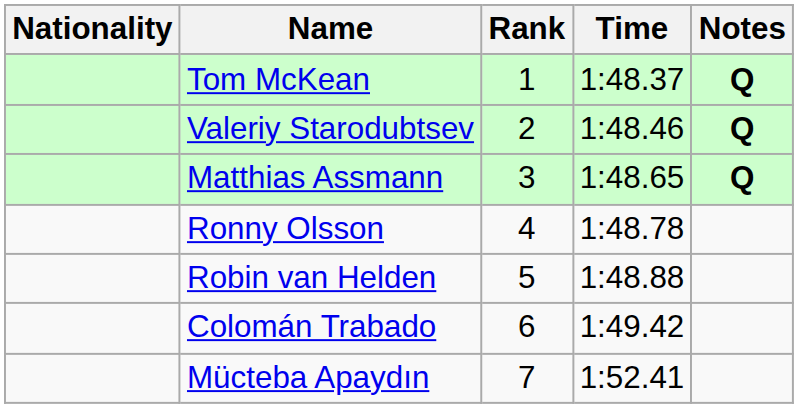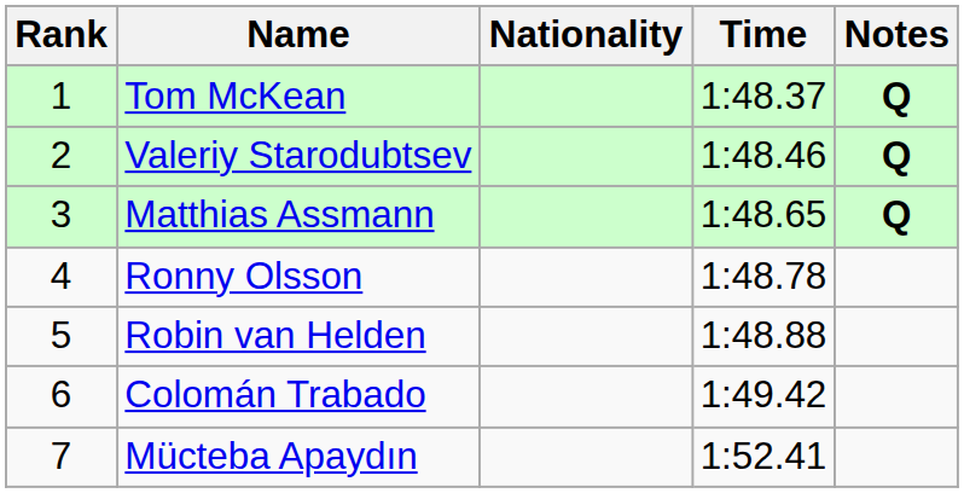 <table class="wikitable sortable" style="text-align:center">
 <tr>
+<th>Rank</th>
+<th>Name</th>
 <th>Nationality</th>
-<th>Name</th>
-<th>Rank</th>
 <th>Time</th>
 <th>Notes</th>
 </tr>
 <tr bgcolor=ccffcc>
+<td>1</td>
+<td align=left><a href='#'>Tom McKean</a></td>
 <td align=left></td>
-<td align=left><a href='#'>Tom McKean</a></td>
-<td>1</td>
 <td>1:48.37</td>
 <td><strong>Q</strong></td>
 </tr>
 <tr bgcolor=ccffcc>
+<td>2</td>
+<td align=left><a href='#'>Valeriy Starodubtsev</a></td>
 <td align=left></td>
-<td align=left><a href='#'>Valeriy Starodubtsev</a></td>
-<td>2</td>
 <td>1:48.46</td>
 <td><strong>Q</strong></td>
 </tr>
 <tr bgcolor=ccffcc>
+<td>3</td>
+<td align=left><a href='#'>Matthias Assmann</a></td>
 <td align=left></td>
-<td align=left><a href='#'>Matthias Assmann</a></td>
-<td>3</td>
 <td>1:48.65</td>
 <td><strong>Q</strong></td>
 </tr>
 <tr>
+<td>4</td>
+<td align=left><a href='#'>Ronny Olsson</a></td>
 <td align=left></td>
-<td align=left><a href='#'>Ronny Olsson</a></td>
-<td>4</td>
 <td>1:48.78</td>
 <td></td>
 </tr>
 <tr>
+<td>5</td>
+<td align=left><a href='#'>Robin van Helden</a></td>
 <td align=left></td>
-<td align=left><a href='#'>Robin van Helden</a></td>
-<td>5</td>
 <td>1:48.88</td>
 <td></td>
 </tr>
 <tr>
+<td>6</td>
+<td align=left><a href='#'>Colomán Trabado</a></td>
 <td align=left></td>
-<td align=left><a href='#'>Colomán Trabado</a></td>
-<td>6</td>
 <td>1:49.42</td>
 <td></td>
 </tr>
 <tr>
+<td>7</td>
+<td align=left><a href='#'>Mücteba Apaydın</a></td>
 <td align=left></td>
-<td align=left><a href='#'>Mücteba Apaydın</a></td>
-<td>7</td>
 <td>1:52.41</td>
 <td></td>
 </tr>
 </table>
